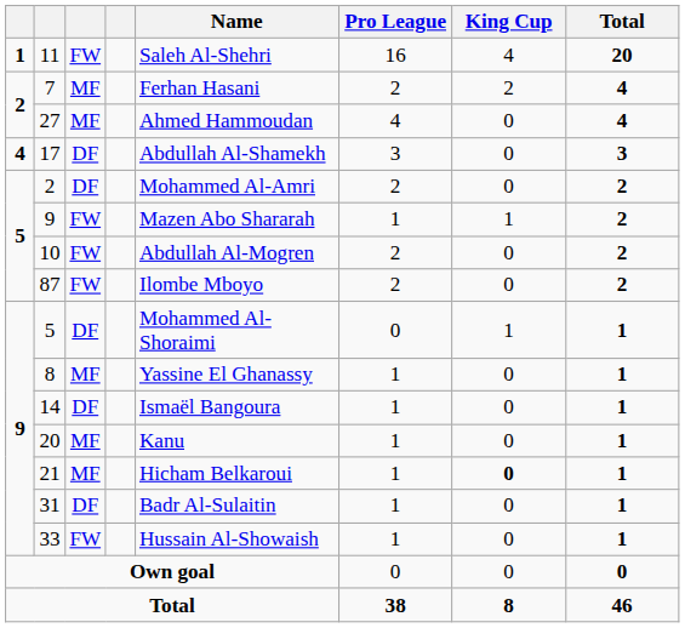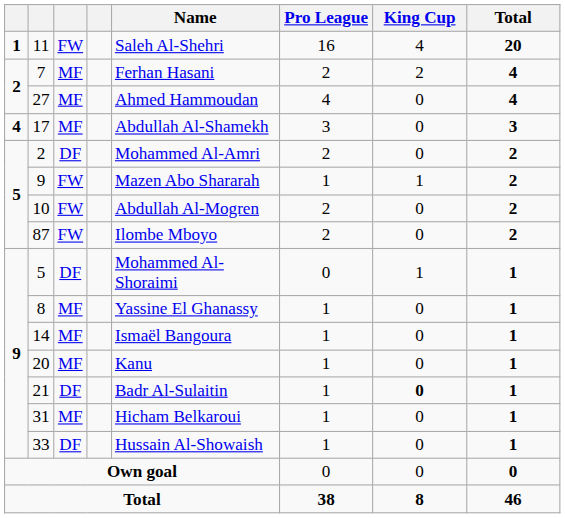 <table class="wikitable" style="text-align:center">
 <tr>
 <th width=15></th>
 <th width=15></th>
 <th width=15></th>
 <th width=15></th>
 <th width=150>Name</th>
 <th width=80><a href='#'>Pro League</a></th>
 <th width=80><a href='#'>King Cup</a></th>
 <th width=80>Total</th>
 </tr>
 <tr>
 <td><strong>1</strong></td>
 <td>11</td>
 <td><a href='#'>FW</a></td>
 <td></td>
 <td align=left><a href='#'>Saleh Al-Shehri</a></td>
 <td>16</td>
 <td>4</td>
 <td><strong>20</strong></td>
 </tr>
 <tr>
 <td rowspan=2><strong>2</strong></td>
 <td>7</td>
 <td><a href='#'>MF</a></td>
 <td></td>
 <td align=left><a href='#'>Ferhan Hasani</a></td>
 <td>2</td>
 <td>2</td>
 <td><strong>4</strong></td>
 </tr>
 <tr>
 <td>27</td>
 <td><a href='#'>MF</a></td>
 <td></td>
 <td align=left><a href='#'>Ahmed Hammoudan</a></td>
 <td>4</td>
 <td>0</td>
 <td><strong>4</strong></td>
 </tr>
 <tr>
 <td><strong>4</strong></td>
 <td>17</td>
-<td><a href='#'>DF</a></td>
+<td><a href='#'>MF</a></td>
 <td></td>
 <td align=left><a href='#'>Abdullah Al-Shamekh</a></td>
 <td>3</td>
 <td>0</td>
 <td><strong>3</strong></td>
 </tr>
 <tr>
 <td rowspan=4><strong>5</strong></td>
 <td>2</td>
 <td><a href='#'>DF</a></td>
 <td></td>
 <td align=left><a href='#'>Mohammed Al-Amri</a></td>
 <td>2</td>
 <td>0</td>
 <td><strong>2</strong></td>
 </tr>
 <tr>
 <td>9</td>
 <td><a href='#'>FW</a></td>
 <td></td>
 <td align=left><a href='#'>Mazen Abo Shararah</a></td>
 <td>1</td>
 <td>1</td>
 <td><strong>2</strong></td>
 </tr>
 <tr>
 <td>10</td>
 <td><a href='#'>FW</a></td>
 <td></td>
 <td align=left><a href='#'>Abdullah Al-Mogren</a></td>
 <td>2</td>
 <td>0</td>
 <td><strong>2</strong></td>
 </tr>
 <tr>
 <td>87</td>
 <td><a href='#'>FW</a></td>
 <td></td>
 <td align=left><a href='#'>Ilombe Mboyo</a></td>
 <td>2</td>
 <td>0</td>
 <td><strong>2</strong></td>
 </tr>
 <tr>
 <td rowspan=7><strong>9</strong></td>
 <td>5</td>
 <td><a href='#'>DF</a></td>
 <td></td>
 <td align=left><a href='#'>Mohammed Al-Shoraimi</a></td>
 <td>0</td>
 <td>1</td>
 <td><strong>1</strong></td>
 </tr>
 <tr>
 <td>8</td>
 <td><a href='#'>MF</a></td>
 <td></td>
 <td align=left><a href='#'>Yassine El Ghanassy</a></td>
 <td>1</td>
 <td>0</td>
 <td><strong>1</strong></td>
 </tr>
 <tr>
 <td>14</td>
-<td><a href='#'>DF</a></td>
+<td><a href='#'>MF</a></td>
 <td></td>
 <td align=left><a href='#'>Ismaël Bangoura</a></td>
 <td>1</td>
 <td>0</td>
 <td><strong>1</strong></td>
 </tr>
 <tr>
 <td>20</td>
 <td><a href='#'>MF</a></td>
 <td></td>
 <td align=left><a href='#'>Kanu</a></td>
 <td>1</td>
 <td>0</td>
 <td><strong>1</strong></td>
 </tr>
 <tr>
 <td>21</td>
-<td><a href='#'>MF</a></td>
+<td><a href='#'>DF</a></td>
 <td></td>
-<td align=left><a href='#'>Hicham Belkaroui</a></td>
+<td align=left><a href='#'>Badr Al-Sulaitin</a></td>
 <td>1</td>
 <td><strong>0</strong></td>
 <td><strong>1</strong></td>
 </tr>
 <tr>
 <td>31</td>
-<td><a href='#'>DF</a></td>
+<td><a href='#'>MF</a></td>
 <td></td>
-<td align=left><a href='#'>Badr Al-Sulaitin</a></td>
+<td align=left><a href='#'>Hicham Belkaroui</a></td>
 <td>1</td>
 <td>0</td>
 <td><strong>1</strong></td>
 </tr>
 <tr>
 <td>33</td>
-<td><a href='#'>FW</a></td>
+<td><a href='#'>DF</a></td>
 <td></td>
 <td align=left><a href='#'>Hussain Al-Showaish</a></td>
 <td>1</td>
 <td>0</td>
 <td><strong>1</strong></td>
 </tr>
 <tr>
 <td colspan=5><strong>Own goal</strong></td>
 <td>0</td>
 <td>0</td>
 <td><strong>0</strong></td>
 </tr>
 <tr>
 <td colspan=5><strong>Total</strong></td>
 <td><strong>38</strong></td>
 <td><strong>8</strong></td>
 <td><strong>46</strong></td>
 </tr>
 </table>
